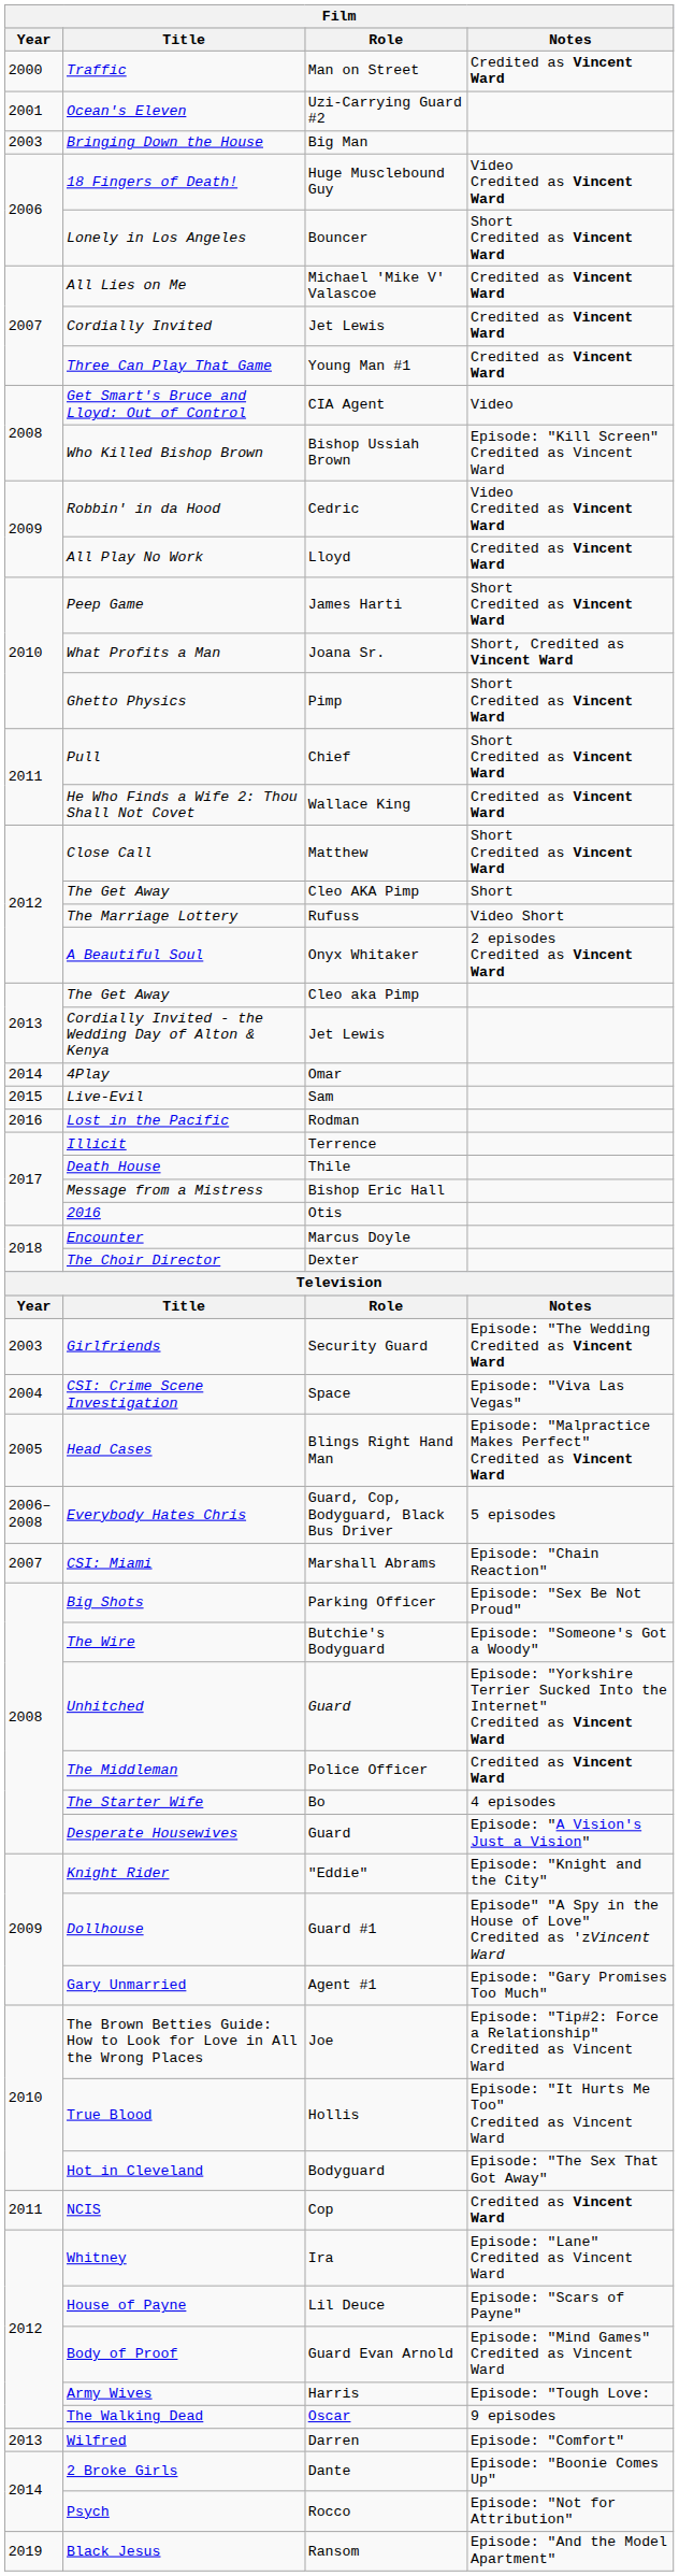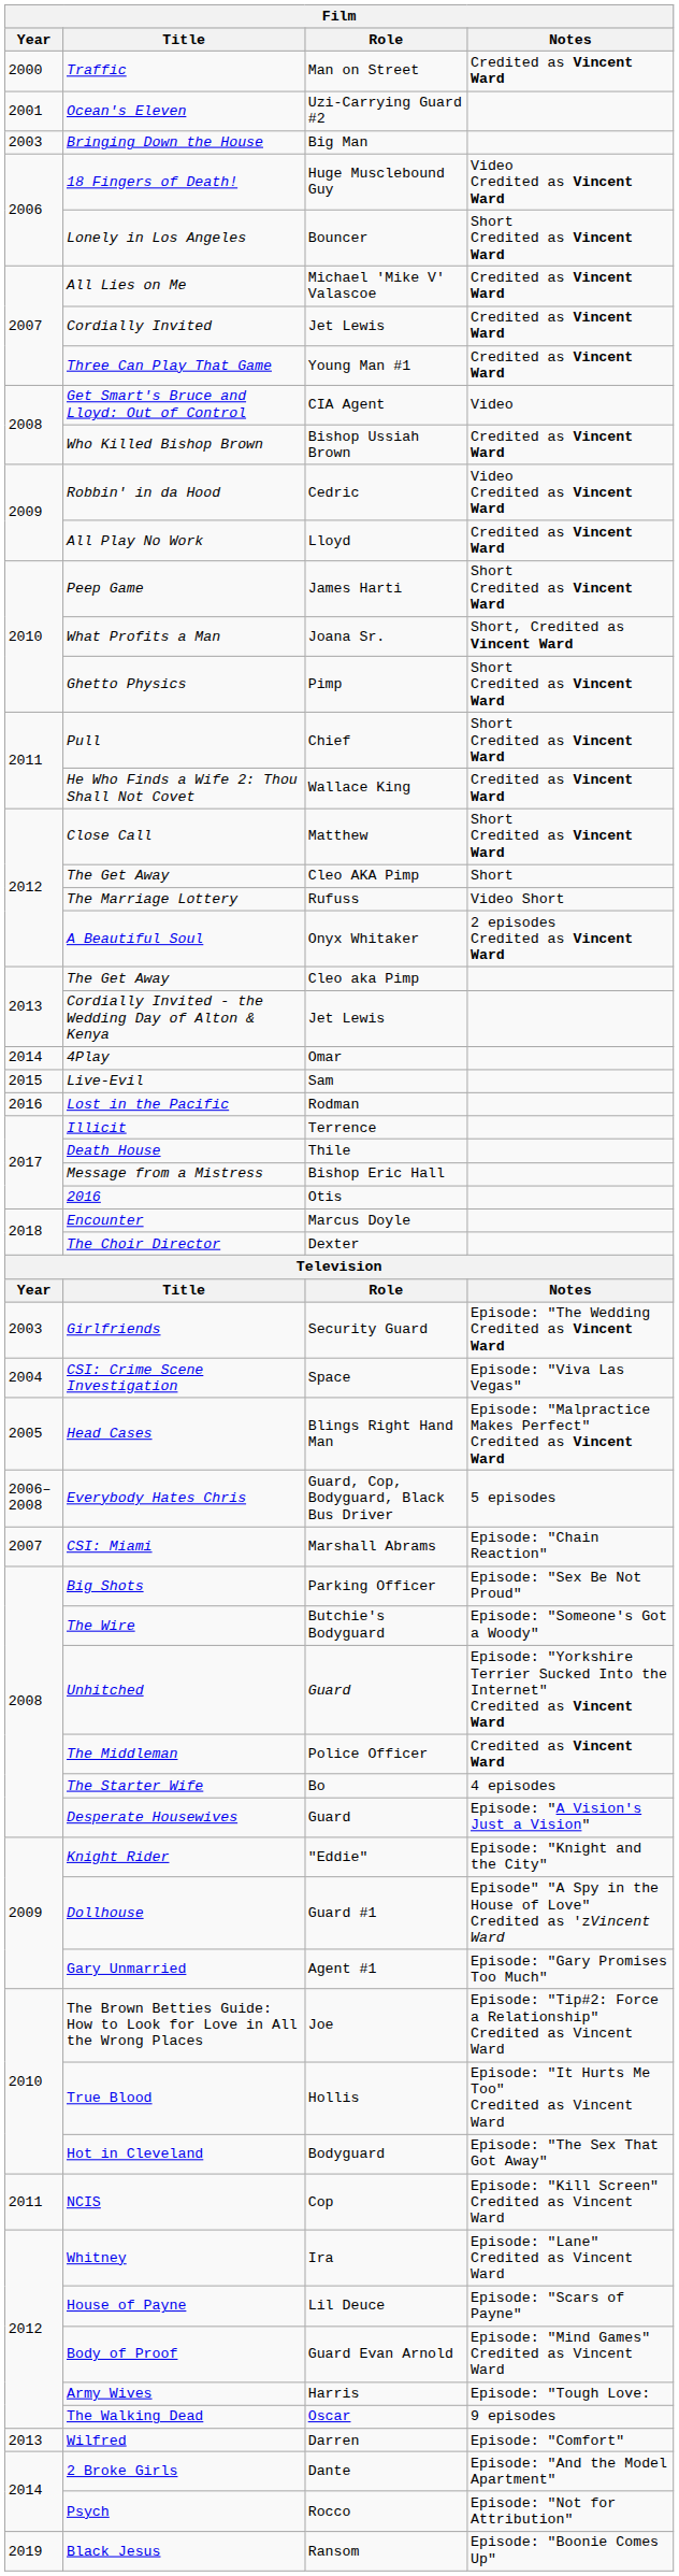 <table class="wikitable">
 <tr style="background:lightsteelblue;">
 <th colspan=4>Film</th>
 </tr>
 <tr style="background:#ccc;">
 <th>Year</th>
 <th>Title</th>
 <th>Role</th>
 <th>Notes</th>
 </tr>
 <tr>
 <td>2000</td>
 <td><em><a href='#'>Traffic</a></em></td>
 <td>Man on Street</td>
 <td>Credited as <strong>Vincent Ward</strong></td>
 </tr>
 <tr>
 <td>2001</td>
 <td><em><a href='#'>Ocean's Eleven</a></em></td>
 <td>Uzi-Carrying Guard #2</td>
 <td></td>
 </tr>
 <tr>
 <td>2003</td>
 <td><em><a href='#'>Bringing Down the House</a></em></td>
 <td>Big Man</td>
 <td></td>
 </tr>
 <tr>
 <td rowspan=2>2006</td>
 <td><em><a href='#'>18 Fingers of Death!</a></em></td>
 <td>Huge Musclebound Guy</td>
 <td>Video<br>Credited as <strong>Vincent Ward</strong></td>
 </tr>
 <tr>
 <td><em>Lonely in Los Angeles</em></td>
 <td>Bouncer</td>
 <td>Short<br>Credited as <strong>Vincent Ward</strong></td>
 </tr>
 <tr>
 <td rowspan=3>2007</td>
 <td><em>All Lies on Me</em></td>
 <td>Michael 'Mike V' Valascoe</td>
 <td>Credited as <strong>Vincent Ward</strong></td>
 </tr>
 <tr>
 <td><em>Cordially Invited</em></td>
 <td>Jet Lewis</td>
 <td>Credited as <strong>Vincent Ward</strong></td>
 </tr>
 <tr>
 <td><em><a href='#'>Three Can Play That Game</a></em></td>
 <td>Young Man #1</td>
 <td>Credited as <strong>Vincent Ward</strong></td>
 </tr>
 <tr>
 <td rowspan=2>2008</td>
 <td><em><a href='#'>Get Smart's Bruce and Lloyd: Out of Control</a></em></td>
 <td>CIA Agent</td>
 <td>Video</td>
 </tr>
 <tr>
 <td><em>Who Killed Bishop Brown</em></td>
 <td>Bishop Ussiah Brown</td>
-<td>Episode: "Kill Screen"<br>Credited as </strong>Vincent Ward<strong></td>
+<td>Credited as <strong>Vincent Ward</strong></td>
 </tr>
 <tr>
 <td rowspan=2>2009</td>
 <td><em>Robbin' in da Hood</em></td>
 <td>Cedric</td>
 <td>Video<br>Credited as <strong>Vincent Ward</strong></td>
 </tr>
 <tr>
 <td><em>All Play No Work</em></td>
 <td>Lloyd</td>
 <td>Credited as <strong>Vincent Ward</strong></td>
 </tr>
 <tr>
 <td rowspan=3>2010</td>
 <td><em>Peep Game</em></td>
 <td>James Harti</td>
 <td>Short<br>Credited as <strong>Vincent Ward</strong></td>
 </tr>
 <tr>
 <td><em>What Profits a Man</em></td>
 <td>Joana Sr.</td>
 <td>Short, Credited as <strong>Vincent Ward</strong></td>
 </tr>
 <tr>
 <td><em>Ghetto Physics</em></td>
 <td>Pimp</td>
 <td>Short<br>Credited as <strong>Vincent Ward</strong></td>
 </tr>
 <tr>
 <td rowspan=2>2011</td>
 <td><em>Pull</em></td>
 <td>Chief</td>
 <td>Short<br>Credited as <strong>Vincent Ward</strong></td>
 </tr>
 <tr>
 <td><em>He Who Finds a Wife 2: Thou Shall Not Covet</em></td>
 <td>Wallace King</td>
 <td>Credited as <strong>Vincent Ward</strong></td>
 </tr>
 <tr>
 <td rowspan=4>2012</td>
 <td><em>Close Call</em></td>
 <td>Matthew</td>
 <td>Short<br>Credited as <strong>Vincent Ward</strong></td>
 </tr>
 <tr>
 <td><em>The Get Away</em></td>
 <td>Cleo AKA Pimp</td>
 <td>Short</td>
 </tr>
 <tr>
 <td><em>The Marriage Lottery</em></td>
 <td>Rufuss</td>
 <td>Video Short</td>
 </tr>
 <tr>
 <td><em><a href='#'>A Beautiful Soul</a></em></td>
 <td>Onyx Whitaker</td>
 <td>2 episodes<br>Credited as <strong>Vincent Ward</strong></td>
 </tr>
 <tr>
 <td rowspan=2>2013</td>
 <td><em>The Get Away</em></td>
 <td>Cleo aka Pimp</td>
 <td></td>
 </tr>
 <tr>
 <td><em>Cordially Invited - the Wedding Day of Alton & Kenya</em></td>
 <td>Jet Lewis</td>
 <td></td>
 </tr>
 <tr>
 <td>2014</td>
 <td><em>4Play</em></td>
 <td>Omar</td>
 <td></td>
 </tr>
 <tr>
 <td>2015</td>
 <td><em>Live-Evil</em></td>
 <td>Sam</td>
 <td></td>
 </tr>
 <tr>
 <td>2016</td>
 <td><em><a href='#'>Lost in the Pacific</a></em></td>
 <td>Rodman</td>
 <td></td>
 </tr>
 <tr>
 <td rowspan=4>2017</td>
 <td><em><a href='#'>Illicit</a></em></td>
 <td>Terrence</td>
 <td></td>
 </tr>
 <tr>
 <td><em><a href='#'>Death House</a></em></td>
 <td>Thile</td>
 <td></td>
 </tr>
 <tr>
 <td><em>Message from a Mistress</em></td>
 <td>Bishop Eric Hall</td>
 <td></td>
 </tr>
 <tr>
 <td><em><a href='#'>2016</a></em></td>
 <td>Otis</td>
 <td></td>
 </tr>
 <tr>
 <td rowspan=2>2018</td>
 <td><em><a href='#'>Encounter</a></em></td>
 <td>Marcus Doyle</td>
 <td></td>
 </tr>
 <tr>
 <td><em><a href='#'>The Choir Director</a></em></td>
 <td>Dexter</td>
 <td></td>
 </tr>
 <tr style="background:lightsteelblue;">
 <th colspan=4>Television</th>
 </tr>
 <tr style="background:#ccc;">
 <th>Year</th>
 <th>Title</th>
 <th>Role</th>
 <th>Notes</th>
 </tr>
 <tr>
 <td>2003</td>
 <td><em><a href='#'>Girlfriends</a></em></td>
 <td>Security Guard</td>
 <td>Episode: "The Wedding<br>Credited as <strong>Vincent Ward</strong></td>
 </tr>
 <tr>
 <td>2004</td>
 <td><em><a href='#'>CSI: Crime Scene Investigation</a></em></td>
 <td>Space</td>
 <td>Episode: "Viva Las Vegas"</td>
 </tr>
 <tr>
 <td>2005</td>
 <td><em><a href='#'>Head Cases</a></em></td>
 <td>Blings Right Hand Man</td>
 <td>Episode: "Malpractice Makes Perfect"<br>Credited as <strong>Vincent Ward</strong></td>
 </tr>
 <tr>
 <td>2006–2008</td>
 <td><em><a href='#'>Everybody Hates Chris</a></em></td>
 <td>Guard, Cop, Bodyguard, Black Bus Driver</td>
 <td>5 episodes</td>
 </tr>
 <tr>
 <td>2007</td>
 <td><em><a href='#'>CSI: Miami</a></em></td>
 <td>Marshall Abrams</td>
 <td>Episode: "Chain Reaction"</td>
 </tr>
 <tr>
 <td rowspan=6>2008</td>
 <td><em><a href='#'>Big Shots</a></em></td>
 <td>Parking Officer</td>
 <td>Episode: "Sex Be Not Proud"</td>
 </tr>
 <tr>
 <td><em><a href='#'>The Wire</a></em></td>
 <td>Butchie's Bodyguard</td>
 <td>Episode: "Someone's Got a Woody"</td>
 </tr>
 <tr>
 <td><em><a href='#'>Unhitched</a></em></td>
 <td><em>Guard</em></td>
 <td>Episode: "Yorkshire Terrier Sucked Into the Internet"<br>Credited as <strong>Vincent Ward</strong></td>
 </tr>
 <tr>
 <td><em><a href='#'>The Middleman</a></em></td>
 <td>Police Officer</td>
 <td>Credited as <strong>Vincent Ward</strong></td>
 </tr>
 <tr>
 <td><em><a href='#'>The Starter Wife</a></em></td>
 <td>Bo</td>
 <td>4 episodes</td>
 </tr>
 <tr>
 <td><em><a href='#'>Desperate Housewives</a></em></td>
 <td>Guard</td>
 <td>Episode: "<a href='#'>A Vision's Just a Vision</a>"</td>
 </tr>
 <tr>
 <td rowspan=3>2009</td>
 <td><em><a href='#'>Knight Rider</a></em></td>
 <td>"Eddie"</td>
 <td>Episode: "Knight and the City"</td>
 </tr>
 <tr>
 <td><em><a href='#'>Dollhouse</a></em></td>
 <td>Guard #1</td>
 <td>Episode" "A Spy in the House of Love"<br>Credited as 'z<em>Vincent Ward<strong></td>
 </tr>
 <tr>
 <td></em><a href='#'>Gary Unmarried</a><em></td>
 <td>Agent #1</td>
 <td>Episode: "Gary Promises Too Much"</td>
 </tr>
 <tr>
 <td rowspan=3>2010</td>
 <td></em>The Brown Betties Guide: How to Look for Love in All the Wrong Places<em></td>
 <td>Joe</td>
 <td>Episode: "Tip#2: Force a Relationship"<br>Credited as </strong>Vincent Ward<strong></td>
 </tr>
 <tr>
 <td></em><a href='#'>True Blood</a><em></td>
 <td>Hollis</td>
 <td>Episode: "It Hurts Me Too"<br>Credited as </strong>Vincent Ward<strong></td>
 </tr>
 <tr>
 <td></em><a href='#'>Hot in Cleveland</a><em></td>
 <td>Bodyguard</td>
 <td>Episode: "The Sex That Got Away"</td>
 </tr>
 <tr>
 <td>2011</td>
 <td></em><a href='#'>NCIS</a><em></td>
 <td>Cop</td>
-<td>Credited as <strong>Vincent Ward</strong></td>
+<td>Episode: "Kill Screen"<br>Credited as </strong>Vincent Ward<strong></td>
 </tr>
 <tr>
 <td rowspan=5>2012</td>
 <td></em><a href='#'>Whitney</a><em></td>
 <td>Ira</td>
 <td>Episode: "Lane"<br>Credited as </strong>Vincent Ward<strong></td>
 </tr>
 <tr>
 <td></em><a href='#'>House of Payne</a><em></td>
 <td>Lil Deuce</td>
 <td>Episode: "Scars of Payne"</td>
 </tr>
 <tr>
 <td></em><a href='#'>Body of Proof</a><em></td>
 <td>Guard Evan Arnold</td>
 <td>Episode: "Mind Games"<br>Credited as </strong>Vincent Ward<strong></td>
 </tr>
 <tr>
 <td></em><a href='#'>Army Wives</a><em></td>
 <td>Harris</td>
 <td>Episode: "Tough Love:</td>
 </tr>
 <tr>
 <td></em><a href='#'>The Walking Dead</a><em></td>
 <td><a href='#'>Oscar</a></td>
 <td>9 episodes</td>
 </tr>
 <tr>
 <td>2013</td>
 <td></em><a href='#'>Wilfred</a><em></td>
 <td>Darren</td>
 <td>Episode: "Comfort"</td>
 </tr>
 <tr>
 <td rowspan=2>2014</td>
 <td></em><a href='#'>2 Broke Girls</a><em></td>
 <td>Dante</td>
-<td>Episode: "Boonie Comes Up"</td>
+<td>Episode: "And the Model Apartment"</td>
 </tr>
 <tr>
 <td></em><a href='#'>Psych</a><em></td>
 <td>Rocco</td>
 <td>Episode: "Not for Attribution"</td>
 </tr>
 <tr>
 <td>2019</td>
 <td></em><a href='#'>Black Jesus</a><em></td>
 <td>Ransom</td>
-<td>Episode: "And the Model Apartment"</td>
+<td>Episode: "Boonie Comes Up"</td>
 </tr>
 </table>
